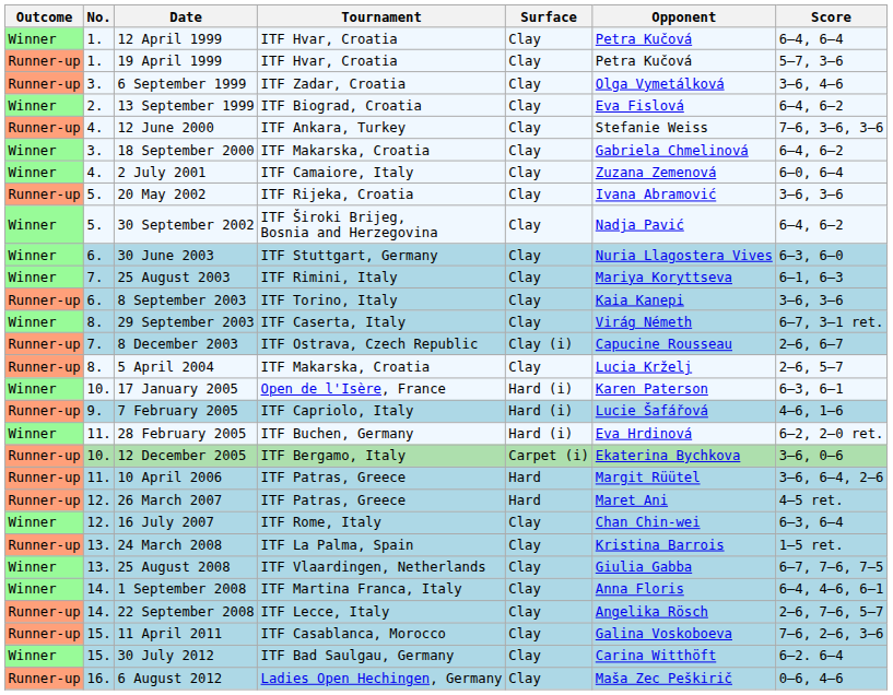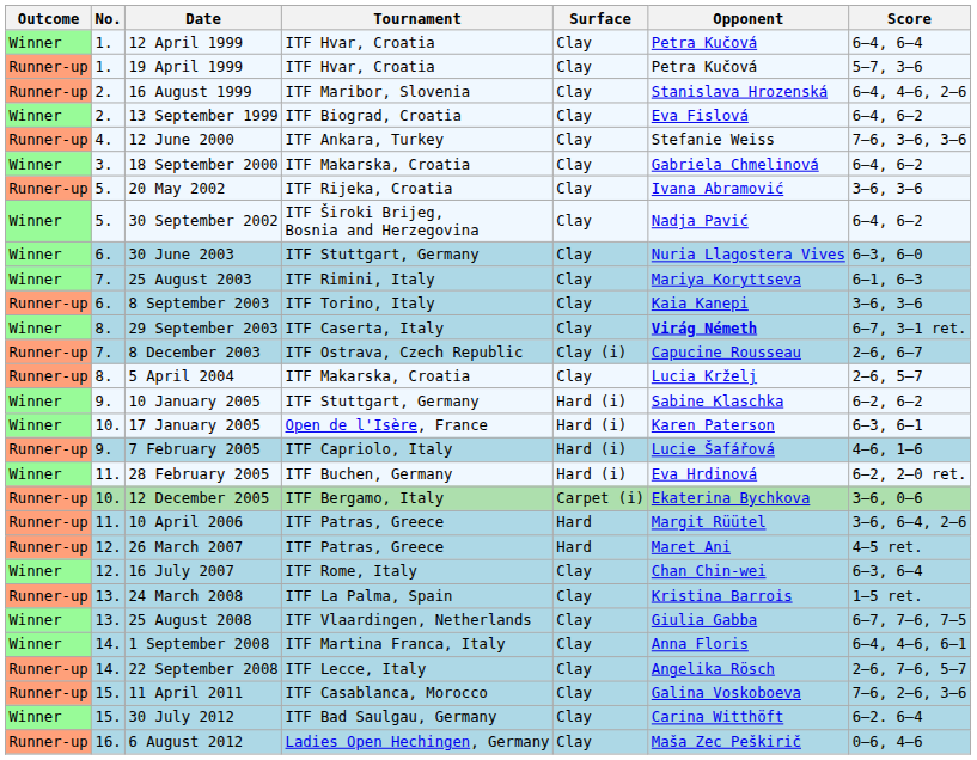 <table class=wikitable style=font-size:97%>
 <tr>
 <th>Outcome</th>
 <th>No.</th>
 <th>Date</th>
 <th>Tournament</th>
 <th>Surface</th>
 <th>Opponent</th>
 <th>Score</th>
 </tr>
 <tr style="background:#f0f8ff;">
 <td bgcolor=98FB98>Winner</td>
 <td>1.</td>
 <td>12 April 1999</td>
 <td>ITF Hvar, Croatia</td>
 <td>Clay</td>
 <td> <a href='#'>Petra Kučová</a></td>
 <td>6–4, 6–4</td>
 </tr>
 <tr style="background:#f0f8ff;">
 <td bgcolor=#FFA07A>Runner-up</td>
 <td>1.</td>
 <td>19 April 1999</td>
 <td>ITF Hvar, Croatia</td>
 <td>Clay</td>
 <td> Petra Kučová</td>
 <td>5–7, 3–6</td>
 </tr>
 <tr style="background:#f0f8ff;">
 <td bgcolor=#FFA07A>Runner-up</td>
-<td>3.</td>
-<td>6 September 1999</td>
-<td>ITF Zadar, Croatia</td>
+<td>2.</td>
+<td>16 August 1999</td>
+<td>ITF Maribor, Slovenia</td>
 <td>Clay</td>
-<td> <a href='#'>Olga Vymetálková</a></td>
-<td>3–6, 4–6</td>
+<td> <a href='#'>Stanislava Hrozenská</a></td>
+<td>6–4, 4–6, 2–6</td>
 </tr>
 <tr style="background:#f0f8ff;">
 <td bgcolor=98FB98>Winner</td>
 <td>2.</td>
 <td>13 September 1999</td>
 <td>ITF Biograd, Croatia</td>
 <td>Clay</td>
 <td> <a href='#'>Eva Fislová</a></td>
 <td>6–4, 6–2</td>
 </tr>
 <tr style="background:#f0f8ff;">
 <td bgcolor=#FFA07A>Runner-up</td>
 <td>4.</td>
 <td>12 June 2000</td>
 <td>ITF Ankara, Turkey</td>
 <td>Clay</td>
 <td> Stefanie Weiss</td>
 <td>7–6, 3–6, 3–6</td>
 </tr>
 <tr style="background:#f0f8ff;">
 <td bgcolor=98FB98>Winner</td>
 <td>3.</td>
 <td>18 September 2000</td>
 <td>ITF Makarska, Croatia</td>
 <td>Clay</td>
 <td> <a href='#'>Gabriela Chmelinová</a></td>
 <td>6–4, 6–2</td>
-</tr>
-<tr style="background:#f0f8ff;">
-<td bgcolor=98FB98>Winner</td>
-<td>4.</td>
-<td>2 July 2001</td>
-<td>ITF Camaiore, Italy</td>
-<td>Clay</td>
-<td> <a href='#'>Zuzana Zemenová</a></td>
-<td>6–0, 6–4</td>
 </tr>
 <tr style="background:#f0f8ff;">
 <td bgcolor=#FFA07A>Runner-up</td>
 <td>5.</td>
 <td>20 May 2002</td>
 <td>ITF Rijeka, Croatia</td>
 <td>Clay</td>
 <td> <a href='#'>Ivana Abramović</a></td>
 <td>3–6, 3–6</td>
 </tr>
 <tr style="background:#f0f8ff;">
 <td bgcolor=98FB98>Winner</td>
 <td>5.</td>
 <td>30 September 2002</td>
 <td>ITF Široki Brijeg, <br>Bosnia and Herzegovina</td>
 <td>Clay</td>
 <td> <a href='#'>Nadja Pavić</a></td>
 <td>6–4, 6–2</td>
 </tr>
 <tr style="background:lightblue;">
 <td bgcolor=98FB98>Winner</td>
 <td>6.</td>
 <td>30 June 2003</td>
 <td>ITF Stuttgart, Germany</td>
 <td>Clay</td>
 <td> <a href='#'>Nuria Llagostera Vives</a></td>
 <td>6–3, 6–0</td>
 </tr>
 <tr style="background:lightblue;">
 <td bgcolor=98FB98>Winner</td>
 <td>7.</td>
 <td>25 August 2003</td>
 <td>ITF Rimini, Italy</td>
 <td>Clay</td>
 <td> <a href='#'>Mariya Koryttseva</a></td>
 <td>6–1, 6–3</td>
 </tr>
 <tr style="background:lightblue;">
 <td bgcolor=#FFA07A>Runner-up</td>
 <td>6.</td>
 <td>8 September 2003</td>
 <td>ITF Torino, Italy</td>
 <td>Clay</td>
 <td> <a href='#'>Kaia Kanepi</a></td>
 <td>3–6, 3–6</td>
 </tr>
 <tr style="background:lightblue;">
 <td bgcolor=98FB98>Winner</td>
 <td>8.</td>
 <td>29 September 2003</td>
 <td>ITF Caserta, Italy</td>
 <td>Clay</td>
-<td> <a href='#'>Virág Németh</a></td>
+<td><strong> <a href='#'>Virág Németh</a></strong></td>
 <td>6–7, 3–1 ret.</td>
 </tr>
 <tr style="background:lightblue;">
 <td bgcolor=#FFA07A>Runner-up</td>
 <td>7.</td>
 <td>8 December 2003</td>
 <td>ITF Ostrava, Czech Republic</td>
 <td>Clay (i)</td>
 <td> <a href='#'>Capucine Rousseau</a></td>
 <td>2–6, 6–7</td>
 </tr>
 <tr style="background:#f0f8ff;">
 <td bgcolor=#FFA07A>Runner-up</td>
 <td>8.</td>
 <td>5 April 2004</td>
 <td>ITF Makarska, Croatia</td>
 <td>Clay</td>
 <td> <a href='#'>Lucia Krželj</a></td>
 <td>2–6, 5–7</td>
+</tr>
+<tr style="background:#f0f8ff;">
+<td bgcolor=98FB98>Winner</td>
+<td>9.</td>
+<td>10 January 2005</td>
+<td>ITF Stuttgart, Germany</td>
+<td>Hard (i)</td>
+<td> <a href='#'>Sabine Klaschka</a></td>
+<td>6–2, 6–2</td>
 </tr>
 <tr style="background:#f0f8ff;">
 <td bgcolor=98FB98>Winner</td>
 <td>10.</td>
 <td>17 January 2005</td>
 <td><a href='#'>Open de l'Isère</a>, France</td>
 <td>Hard (i)</td>
 <td> <a href='#'>Karen Paterson</a></td>
 <td>6–3, 6–1</td>
 </tr>
 <tr style="background:lightblue;">
 <td bgcolor=#FFA07A>Runner-up</td>
 <td>9.</td>
 <td>7 February 2005</td>
 <td>ITF Capriolo, Italy</td>
 <td>Hard (i)</td>
 <td> <a href='#'>Lucie Šafářová</a></td>
 <td>4–6, 1–6</td>
 </tr>
 <tr style="background:#f0f8ff;">
 <td bgcolor=98FB98>Winner</td>
 <td>11.</td>
 <td>28 February 2005</td>
 <td>ITF Buchen, Germany</td>
 <td>Hard (i)</td>
 <td> <a href='#'>Eva Hrdinová</a></td>
 <td>6–2, 2–0 ret.</td>
 </tr>
 <tr style="background:#addfad;">
 <td bgcolor=#FFA07A>Runner-up</td>
 <td>10.</td>
 <td>12 December 2005</td>
 <td>ITF Bergamo, Italy</td>
 <td>Carpet (i)</td>
 <td> <a href='#'>Ekaterina Bychkova</a></td>
 <td>3–6, 0–6</td>
 </tr>
 <tr style="background:lightblue;">
 <td bgcolor=#FFA07A>Runner-up</td>
 <td>11.</td>
 <td>10 April 2006</td>
 <td>ITF Patras, Greece</td>
 <td>Hard</td>
 <td> <a href='#'>Margit Rüütel</a></td>
 <td>3–6, 6–4, 2–6</td>
 </tr>
 <tr style="background:lightblue;">
 <td bgcolor=#FFA07A>Runner-up</td>
 <td>12.</td>
 <td>26 March 2007</td>
 <td>ITF Patras, Greece</td>
 <td>Hard</td>
 <td> <a href='#'>Maret Ani</a></td>
 <td>4–5 ret.</td>
 </tr>
 <tr style="background:lightblue;">
 <td bgcolor=98FB98>Winner</td>
 <td>12.</td>
 <td>16 July 2007</td>
 <td>ITF Rome, Italy</td>
 <td>Clay</td>
 <td> <a href='#'>Chan Chin-wei</a></td>
 <td>6–3, 6–4</td>
 </tr>
 <tr style="background:lightblue;">
 <td bgcolor=#FFA07A>Runner-up</td>
 <td>13.</td>
 <td>24 March 2008</td>
 <td>ITF La Palma, Spain</td>
 <td>Clay</td>
 <td> <a href='#'>Kristina Barrois</a></td>
 <td>1–5 ret.</td>
 </tr>
 <tr style="background:lightblue;">
 <td bgcolor=98FB98>Winner</td>
 <td>13.</td>
 <td>25 August 2008</td>
 <td>ITF Vlaardingen, Netherlands</td>
 <td>Clay</td>
 <td> <a href='#'>Giulia Gabba</a></td>
 <td>6–7, 7–6, 7–5</td>
 </tr>
 <tr style="background:lightblue;">
 <td bgcolor=98FB98>Winner</td>
 <td>14.</td>
 <td>1 September 2008</td>
 <td>ITF Martina Franca, Italy</td>
 <td>Clay</td>
 <td> <a href='#'>Anna Floris</a></td>
 <td>6–4, 4–6, 6–1</td>
 </tr>
 <tr style="background:lightblue;">
 <td bgcolor=#FFA07A>Runner-up</td>
 <td>14.</td>
 <td>22 September 2008</td>
 <td>ITF Lecce, Italy</td>
 <td>Clay</td>
 <td> <a href='#'>Angelika Rösch</a></td>
 <td>2–6, 7–6, 5–7</td>
 </tr>
 <tr style="background:lightblue;">
 <td bgcolor=#FFA07A>Runner-up</td>
 <td>15.</td>
 <td>11 April 2011</td>
 <td>ITF Casablanca, Morocco</td>
 <td>Clay</td>
 <td> <a href='#'>Galina Voskoboeva</a></td>
 <td>7–6, 2–6, 3–6</td>
 </tr>
 <tr style="background:lightblue;">
 <td bgcolor=98FB98>Winner</td>
 <td>15.</td>
 <td>30 July 2012</td>
 <td>ITF Bad Saulgau, Germany</td>
 <td>Clay</td>
 <td> <a href='#'>Carina Witthöft</a></td>
 <td>6–2. 6–4</td>
 </tr>
 <tr style="background:lightblue;">
 <td bgcolor=#FFA07A>Runner-up</td>
 <td>16.</td>
 <td>6 August 2012</td>
 <td><a href='#'>Ladies Open Hechingen</a>, Germany</td>
 <td>Clay</td>
 <td> <a href='#'>Maša Zec Peškirič</a></td>
 <td>0–6, 4–6</td>
 </tr>
 </table>
